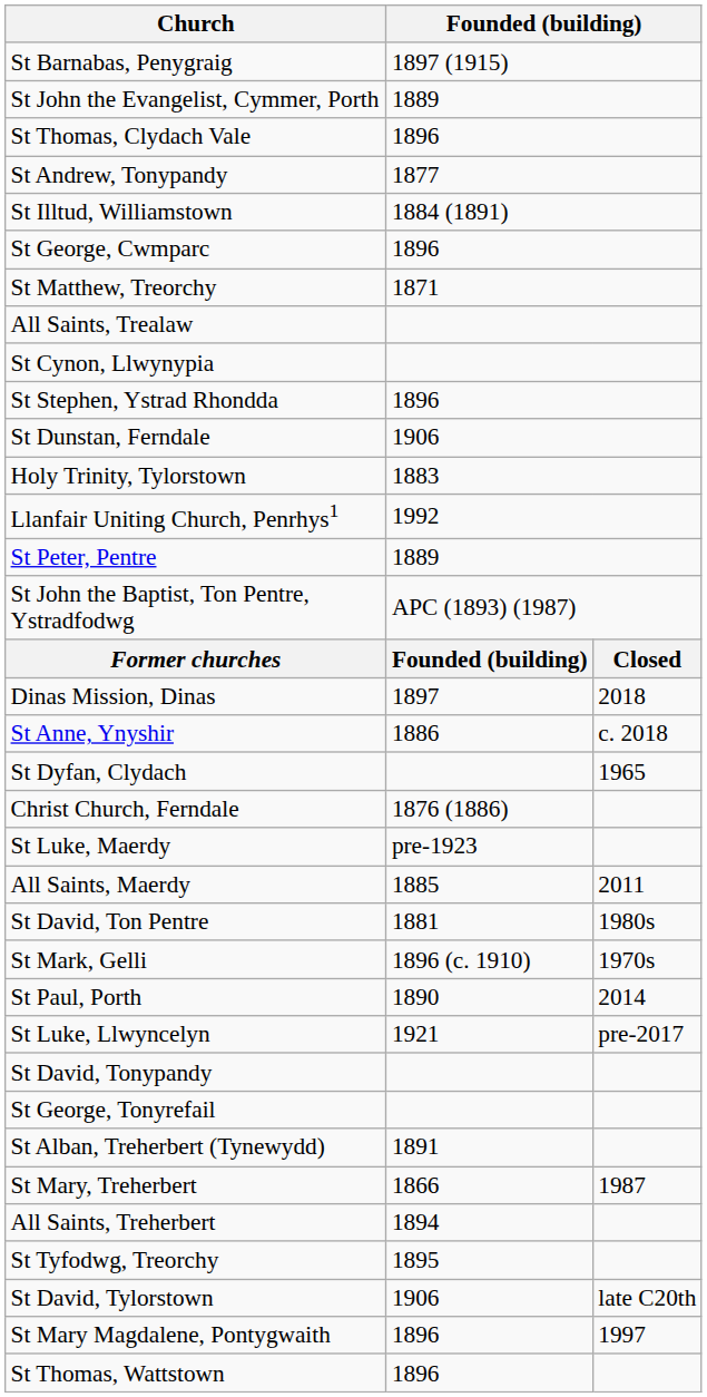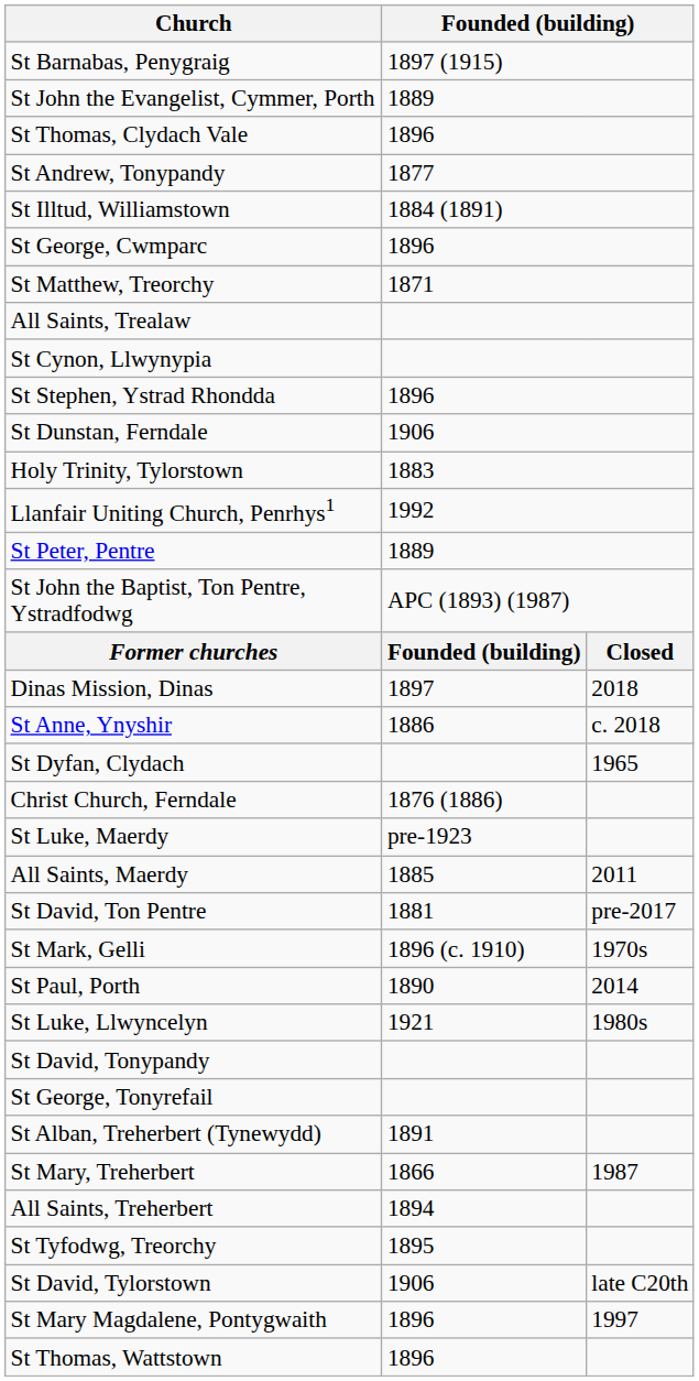 <table class="wikitable">
 <tr>
 <th width="250">Church</th>
 <th colspan="2" width="125">Founded (building)</th>
 </tr>
 <tr>
 <td>St Barnabas, Penygraig</td>
 <td colspan="2">1897 (1915)</td>
 </tr>
 <tr>
 <td>St John the Evangelist, Cymmer, Porth</td>
 <td colspan="2">1889</td>
 </tr>
 <tr>
 <td>St Thomas, Clydach Vale</td>
 <td colspan="2">1896</td>
 </tr>
 <tr>
 <td>St Andrew, Tonypandy</td>
 <td colspan="2">1877</td>
 </tr>
 <tr>
 <td>St Illtud, Williamstown</td>
 <td colspan="2">1884 (1891)</td>
 </tr>
 <tr>
 <td>St George, Cwmparc</td>
 <td colspan="2">1896</td>
 </tr>
 <tr>
 <td>St Matthew, Treorchy</td>
 <td colspan="2">1871</td>
 </tr>
 <tr>
 <td>All Saints, Trealaw</td>
 <td colspan="2"></td>
 </tr>
 <tr>
 <td>St Cynon, Llwynypia</td>
 <td colspan="2"></td>
 </tr>
 <tr>
 <td>St Stephen, Ystrad Rhondda</td>
 <td colspan="2">1896</td>
 </tr>
 <tr>
 <td>St Dunstan, Ferndale</td>
 <td colspan="2">1906</td>
 </tr>
 <tr>
 <td>Holy Trinity, Tylorstown</td>
 <td colspan="2">1883</td>
 </tr>
 <tr>
 <td>Llanfair Uniting Church, Penrhys<sup>1</sup></td>
 <td colspan="2">1992</td>
 </tr>
 <tr>
 <td><a href='#'>St Peter, Pentre</a></td>
 <td colspan="2">1889</td>
 </tr>
 <tr>
 <td>St John the Baptist, Ton Pentre, Ystradfodwg</td>
 <td colspan="2">APC (1893) (1987)</td>
 </tr>
 <tr>
 <th><em>Former churches</em></th>
 <th>Founded (building)</th>
 <th>Closed</th>
 </tr>
 <tr>
 <td>Dinas Mission, Dinas</td>
 <td>1897</td>
 <td>2018</td>
 </tr>
 <tr>
 <td><a href='#'>St Anne, Ynyshir</a></td>
 <td>1886</td>
 <td>c. 2018</td>
 </tr>
 <tr>
 <td>St Dyfan, Clydach</td>
 <td></td>
 <td>1965</td>
 </tr>
 <tr>
 <td>Christ Church, Ferndale</td>
 <td>1876 (1886)</td>
 <td></td>
 </tr>
 <tr>
 <td>St Luke, Maerdy</td>
 <td>pre-1923</td>
 <td></td>
 </tr>
 <tr>
 <td>All Saints, Maerdy</td>
 <td>1885</td>
 <td>2011</td>
 </tr>
 <tr>
 <td>St David, Ton Pentre</td>
 <td>1881</td>
-<td>1980s</td>
+<td>pre-2017</td>
 </tr>
 <tr>
 <td>St Mark, Gelli</td>
 <td>1896 (c. 1910)</td>
 <td>1970s</td>
 </tr>
 <tr>
 <td>St Paul, Porth</td>
 <td>1890</td>
 <td>2014</td>
 </tr>
 <tr>
 <td>St Luke, Llwyncelyn</td>
 <td>1921</td>
-<td>pre-2017</td>
+<td>1980s</td>
 </tr>
 <tr>
 <td>St David, Tonypandy</td>
 <td></td>
 <td></td>
 </tr>
 <tr>
 <td>St George, Tonyrefail</td>
 <td></td>
 <td></td>
 </tr>
 <tr>
 <td>St Alban, Treherbert (Tynewydd)</td>
 <td>1891</td>
 <td></td>
 </tr>
 <tr>
 <td>St Mary, Treherbert</td>
 <td>1866</td>
 <td>1987</td>
 </tr>
 <tr>
 <td>All Saints, Treherbert</td>
 <td>1894</td>
 <td></td>
 </tr>
 <tr>
 <td>St Tyfodwg, Treorchy</td>
 <td>1895</td>
 <td></td>
 </tr>
 <tr>
 <td>St David, Tylorstown</td>
 <td>1906</td>
 <td>late C20th</td>
 </tr>
 <tr>
 <td>St Mary Magdalene, Pontygwaith</td>
 <td>1896</td>
 <td>1997</td>
 </tr>
 <tr>
 <td>St Thomas, Wattstown</td>
 <td>1896</td>
 <td></td>
 </tr>
 </table>
